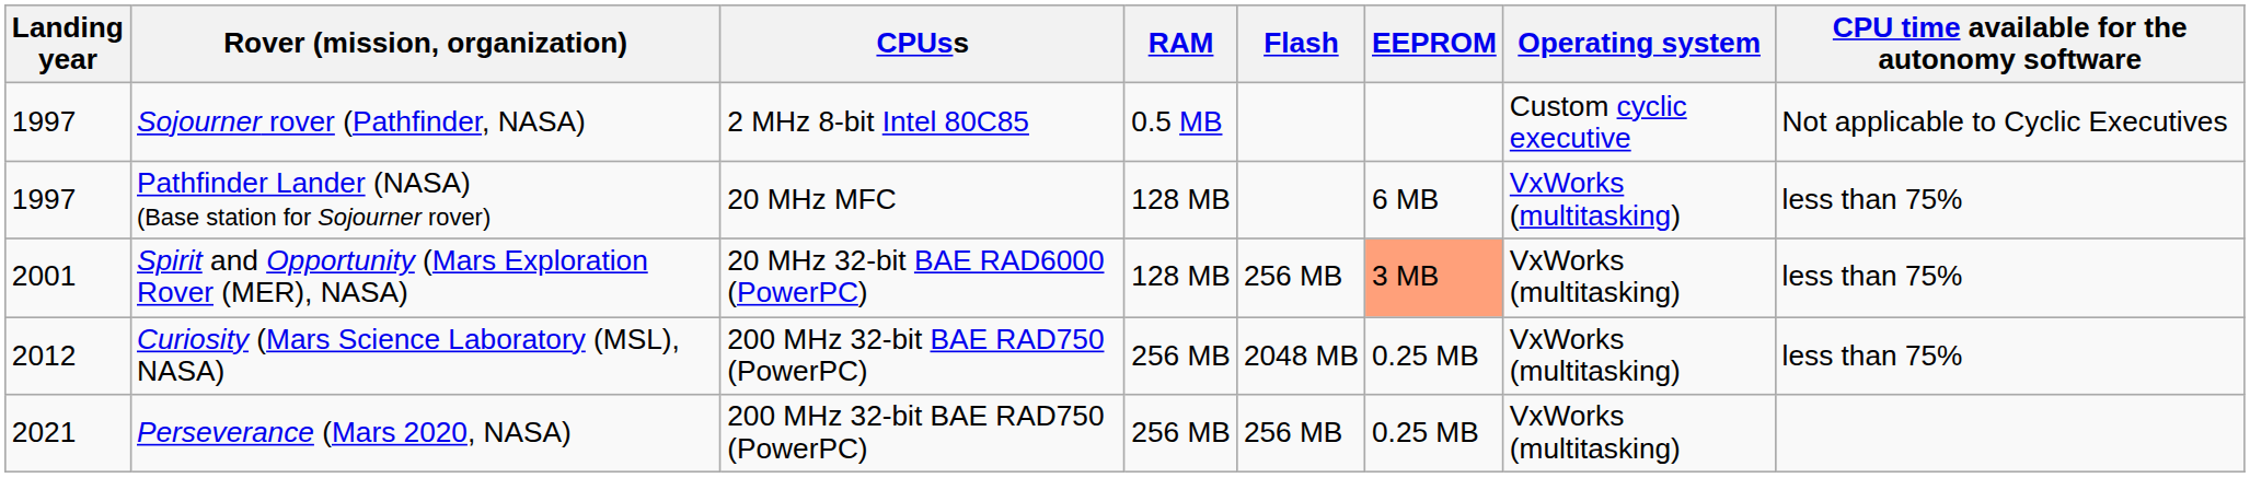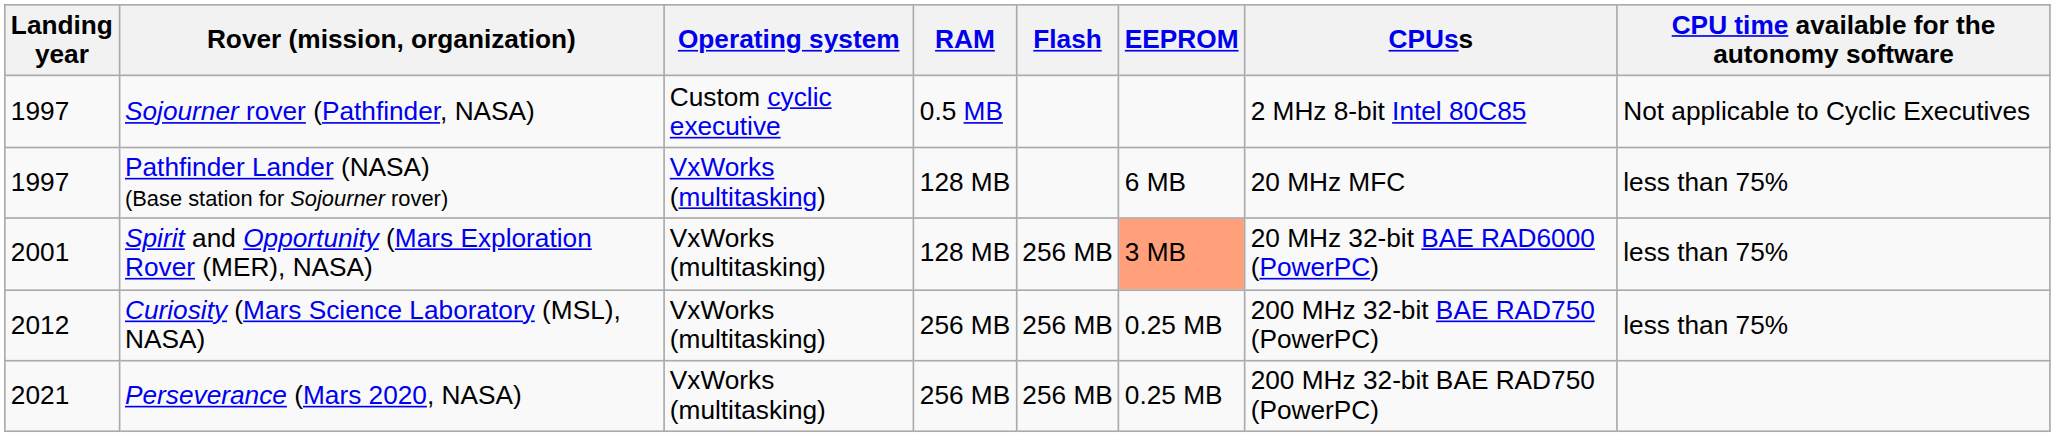 <table class="wikitable sortable">
 <tr>
 <th>Landing<br>year</th>
 <th>Rover (mission, organization)</th>
-<th><a href='#'>CPUs</a>s</th>
+<th><a href='#'>Operating system</a></th>
 <th><a href='#'>RAM</a></th>
 <th><a href='#'>Flash</a></th>
 <th><a href='#'>EEPROM</a></th>
-<th><a href='#'>Operating system</a></th>
+<th><a href='#'>CPUs</a>s</th>
 <th><a href='#'>CPU time</a> available for the autonomy software</th>
 </tr>
 <tr>
 <td>1997</td>
 <td><a href='#'><em>Sojourner</em> rover</a> (<a href='#'>Pathfinder</a>, NASA)</td>
-<td>2 MHz 8-bit <a href='#'>Intel 80C85</a></td>
+<td>Custom <a href='#'>cyclic executive</a></td>
 <td>0.5 <a href='#'>MB</a></td>
 <td></td>
 <td></td>
-<td>Custom <a href='#'>cyclic executive</a></td>
+<td>2 MHz 8-bit <a href='#'>Intel 80C85</a></td>
 <td>Not applicable to Cyclic Executives</td>
 </tr>
 <tr>
 <td>1997</td>
 <td><a href='#'>Pathfinder Lander</a> (NASA) <br> <small> (Base station for <em>Sojourner</em> rover) </small></td>
-<td>20 MHz MFC</td>
+<td><a href='#'>VxWorks</a> (<a href='#'>multitasking</a>)</td>
 <td>128 MB</td>
 <td></td>
 <td>6 MB</td>
-<td><a href='#'>VxWorks</a> (<a href='#'>multitasking</a>)</td>
+<td>20 MHz MFC</td>
 <td>less than 75%</td>
 </tr>
 <tr>
 <td>2001</td>
 <td><a href='#'><em>Spirit</em></a> and <a href='#'><em>Opportunity</em></a> (<a href='#'>Mars Exploration Rover</a> (MER), NASA)</td>
-<td>20 MHz 32-bit <a href='#'>BAE RAD6000</a> (<a href='#'>PowerPC</a>)</td>
+<td>VxWorks (multitasking)</td>
 <td>128 MB</td>
 <td>256 MB</td>
 <td style="background: lightsalmon;">3 MB</td>
-<td>VxWorks (multitasking)</td>
+<td>20 MHz 32-bit <a href='#'>BAE RAD6000</a> (<a href='#'>PowerPC</a>)</td>
 <td>less than 75%</td>
 </tr>
 <tr>
 <td>2012</td>
 <td><a href='#'><em>Curiosity</em></a> (<a href='#'>Mars Science Laboratory</a> (MSL), NASA)</td>
+<td>VxWorks (multitasking)</td>
+<td>256 MB</td>
+<td>256 MB</td>
+<td>0.25 MB</td>
 <td>200 MHz 32-bit <a href='#'>BAE RAD750</a> (PowerPC)</td>
-<td>256 MB</td>
-<td>2048 MB</td>
-<td>0.25 MB</td>
-<td>VxWorks (multitasking)</td>
 <td>less than 75%</td>
 </tr>
 <tr>
 <td>2021</td>
 <td><a href='#'><em>Perseverance</em></a> (<a href='#'>Mars 2020</a>, NASA)</td>
-<td>200 MHz 32-bit BAE RAD750 (PowerPC)</td>
+<td>VxWorks (multitasking)</td>
 <td>256 MB</td>
 <td>256 MB</td>
 <td>0.25 MB</td>
-<td>VxWorks (multitasking)</td>
+<td>200 MHz 32-bit BAE RAD750 (PowerPC)</td>
 <td></td>
 </tr>
 </table>
